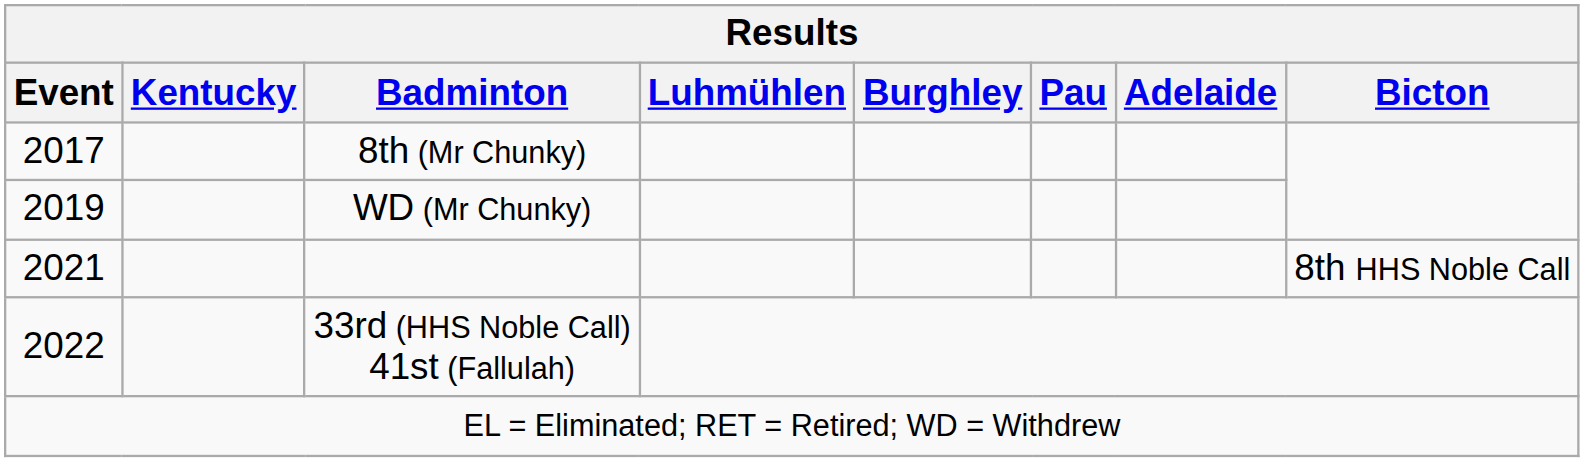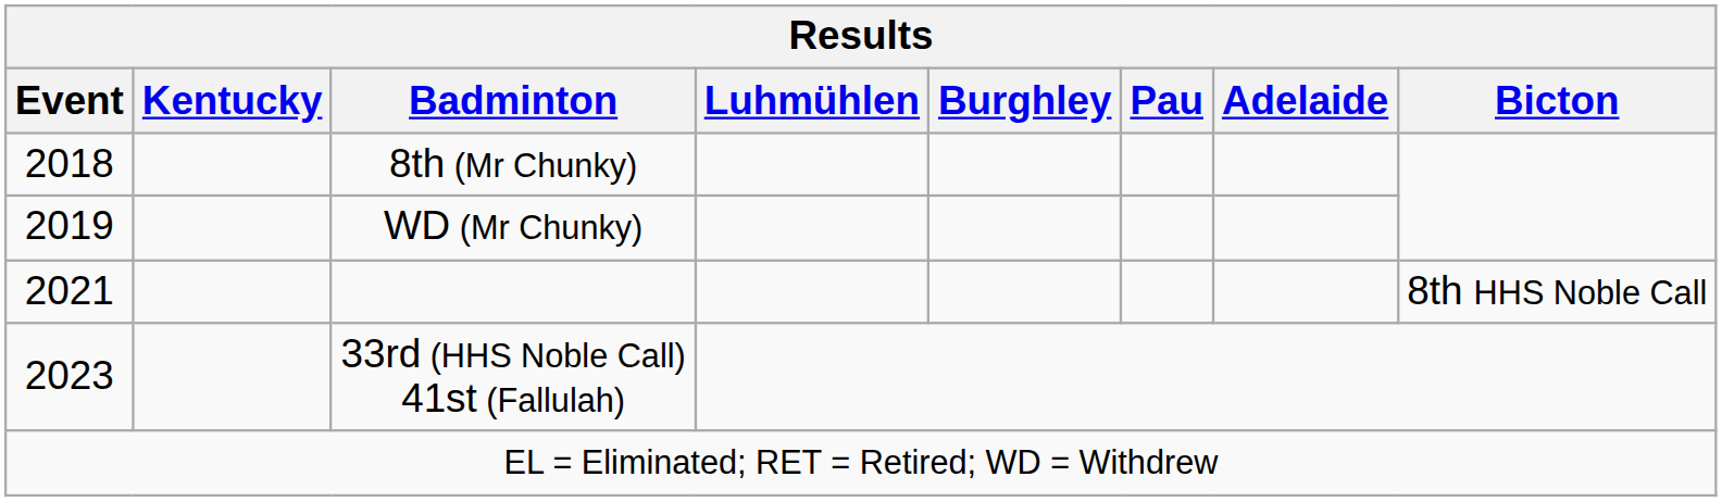 <table class="wikitable" style="text-align:center">
 <tr>
 <th colspan=13 align=center><strong>Results</strong></th>
 </tr>
 <tr>
 <th>Event</th>
 <th><a href='#'>Kentucky</a></th>
 <th><a href='#'>Badminton</a></th>
 <th><a href='#'>Luhmühlen</a></th>
 <th><a href='#'>Burghley</a></th>
 <th><a href='#'>Pau</a></th>
 <th><a href='#'>Adelaide</a></th>
 <th><a href='#'>Bicton</a></th>
 </tr>
 <tr>
-<td>2017</td>
+<td>2018</td>
 <td></td>
 <td>8th<small> (Mr Chunky)</small></td>
 <td></td>
 <td></td>
 <td></td>
 <td></td>
 </tr>
 <tr>
 <td>2019</td>
 <td></td>
 <td>WD<small> (Mr Chunky)</small></td>
 <td></td>
 <td></td>
 <td></td>
 <td></td>
 </tr>
 <tr>
 <td>2021</td>
 <td></td>
 <td></td>
 <td></td>
 <td></td>
 <td></td>
 <td></td>
 <td>8th <small>HHS Noble Call</small></td>
 </tr>
 <tr>
-<td>2022</td>
+<td>2023</td>
 <td></td>
 <td>33rd<small> (HHS Noble Call)</small><br>41st<small> (Fallulah)</small></td>
 </tr>
 <tr>
 <td colspan=13 align=center><small> EL = Eliminated; RET = Retired; WD = Withdrew </small></td>
 </tr>
 </table>
